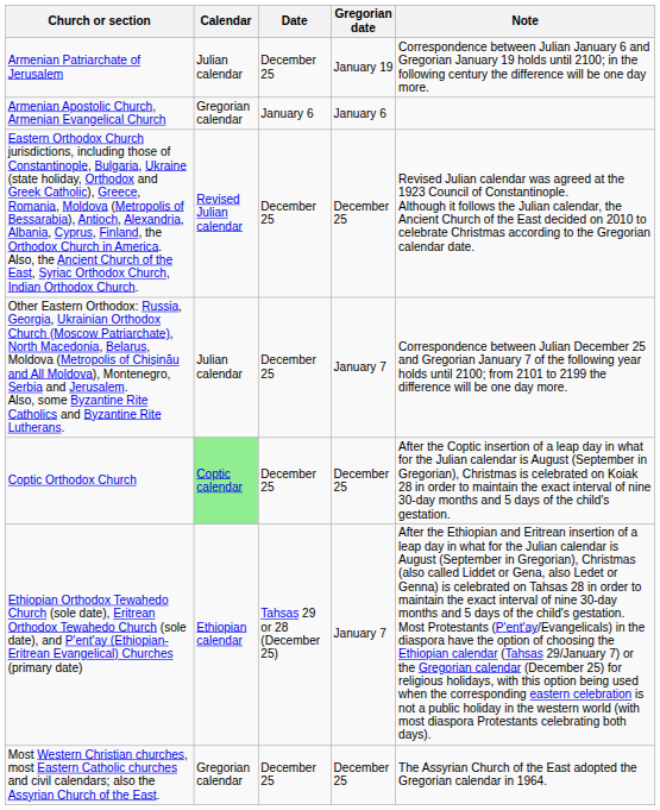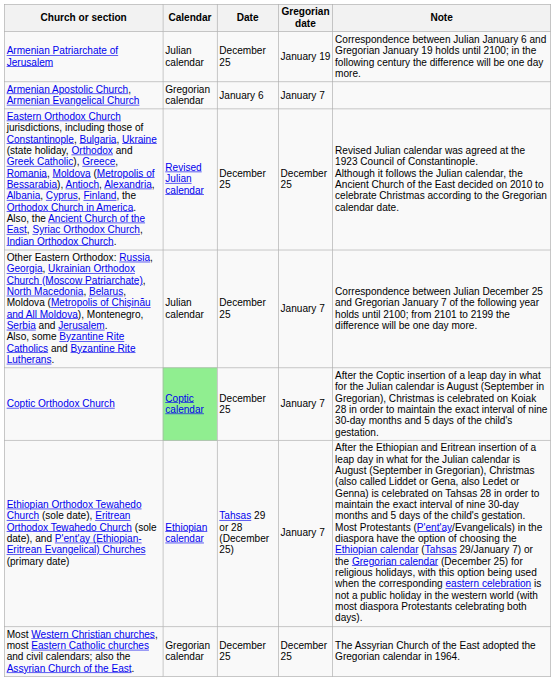 <table class="wikitable">
 <tr>
 <th>Church or section</th>
 <th>Calendar</th>
 <th>Date</th>
 <th>Gregorian date</th>
 <th>Note</th>
 </tr>
 <tr>
 <td><a href='#'>Armenian Patriarchate of Jerusalem</a></td>
 <td>Julian calendar</td>
 <td>December 25</td>
 <td>January 19</td>
 <td>Correspondence between Julian January 6 and Gregorian January 19 holds until 2100; in the following century the difference will be one day more.</td>
 </tr>
 <tr>
 <td><a href='#'>Armenian Apostolic Church</a>, <a href='#'>Armenian Evangelical Church</a></td>
 <td>Gregorian calendar</td>
 <td>January 6</td>
-<td>January 6</td>
+<td>January 7</td>
 <td></td>
 </tr>
 <tr>
 <td><a href='#'>Eastern Orthodox Church</a> jurisdictions, including those of <a href='#'>Constantinople</a>, <a href='#'>Bulgaria</a>, <a href='#'>Ukraine</a> (state holiday, <a href='#'>Orthodox</a> and <a href='#'>Greek Catholic</a>), <a href='#'>Greece</a>, <a href='#'>Romania</a>, <a href='#'>Moldova</a> (<a href='#'>Metropolis of Bessarabia</a>), <a href='#'>Antioch</a>, <a href='#'>Alexandria</a>, <a href='#'>Albania</a>, <a href='#'>Cyprus</a>, <a href='#'>Finland</a>, the <a href='#'>Orthodox Church in America</a>.<br>Also, the <a href='#'>Ancient Church of the East</a>, <a href='#'>Syriac Orthodox Church</a>, <a href='#'>Indian Orthodox Church</a>.</td>
 <td><a href='#'>Revised Julian calendar</a></td>
 <td>December 25</td>
 <td>December 25</td>
 <td>Revised Julian calendar was agreed at the 1923 Council of Constantinople.<br>Although it follows the Julian calendar, the Ancient Church of the East decided on 2010 to celebrate Christmas according to the Gregorian calendar date.</td>
 </tr>
 <tr>
 <td>Other Eastern Orthodox: <a href='#'>Russia</a>, <a href='#'>Georgia</a>, <a href='#'>Ukrainian Orthodox Church (Moscow Patriarchate)</a>, <a href='#'>North Macedonia</a>, <a href='#'>Belarus</a>, Moldova (<a href='#'>Metropolis of Chișinău and All Moldova</a>), Montenegro, <a href='#'>Serbia</a> and <a href='#'>Jerusalem</a>.<br>Also, some <a href='#'>Byzantine Rite Catholics</a> and <a href='#'>Byzantine Rite Lutherans</a>.</td>
 <td>Julian calendar</td>
 <td>December 25</td>
 <td>January 7</td>
 <td>Correspondence between Julian December 25 and Gregorian January 7 of the following year holds until 2100; from 2101 to 2199 the difference will be one day more.</td>
 </tr>
 <tr>
 <td><a href='#'>Coptic Orthodox Church</a></td>
 <td style="background: lightgreen;"><a href='#'>Coptic calendar</a></td>
 <td>December 25</td>
-<td>December 25</td>
+<td>January 7</td>
 <td>After the Coptic insertion of a leap day in what for the Julian calendar is August (September in Gregorian), Christmas is celebrated on Koiak 28 in order to maintain the exact interval of nine 30-day months and 5 days of the child's gestation.</td>
 </tr>
 <tr id="Genna">
 <td><a href='#'>Ethiopian Orthodox Tewahedo Church</a> (sole date), <a href='#'>Eritrean Orthodox Tewahedo Church</a> (sole date), and <a href='#'>P'ent'ay (Ethiopian-Eritrean Evangelical) Churches</a> (primary date)</td>
 <td><a href='#'>Ethiopian calendar</a></td>
 <td><a href='#'>Tahsas</a> 29 or 28 (December 25)</td>
 <td>January 7</td>
 <td>After the Ethiopian and Eritrean insertion of a leap day in what for the Julian calendar is August (September in Gregorian), Christmas (also called Liddet or Gena, also Ledet or Genna) is celebrated on Tahsas 28 in order to maintain the exact interval of nine 30-day months and 5 days of the child's gestation.<br>Most Protestants (<a href='#'>P'ent'ay</a>/Evangelicals) in the diaspora have the option of choosing the <a href='#'>Ethiopian calendar</a> (<a href='#'>Tahsas</a> 29/January 7) or the <a href='#'>Gregorian calendar</a> (December 25) for religious holidays, with this option being used when the corresponding <a href='#'>eastern celebration</a> is not a public holiday in the western world (with most diaspora Protestants celebrating both days).</td>
 </tr>
 <tr>
 <td>Most <a href='#'>Western Christian churches</a>, most <a href='#'>Eastern Catholic churches</a> and civil calendars; also the <a href='#'>Assyrian Church of the East</a>.</td>
 <td>Gregorian calendar</td>
 <td>December 25</td>
 <td>December 25</td>
 <td>The Assyrian Church of the East adopted the Gregorian calendar in 1964.</td>
 </tr>
 </table>
